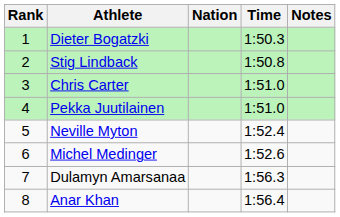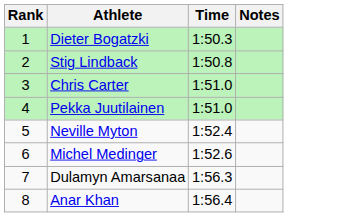 <table class="wikitable sortable" style="text-align:center">
 <tr>
 <th>Rank</th>
 <th>Athlete</th>
-<th>Nation</th>
 <th>Time</th>
 <th>Notes</th>
 </tr>
 <tr bgcolor=bbf3bb>
 <td>1</td>
 <td align=left><a href='#'>Dieter Bogatzki</a></td>
-<td align=left></td>
 <td>1:50.3</td>
 <td></td>
 </tr>
 <tr bgcolor=bbf3bb>
 <td>2</td>
 <td align=left><a href='#'>Stig Lindback</a></td>
-<td align=left></td>
 <td>1:50.8</td>
 <td></td>
 </tr>
 <tr bgcolor=bbf3bb>
 <td>3</td>
 <td align=left><a href='#'>Chris Carter</a></td>
-<td align=left></td>
 <td>1:51.0</td>
 <td></td>
 </tr>
 <tr bgcolor=bbf3bb>
 <td>4</td>
 <td align=left><a href='#'>Pekka Juutilainen</a></td>
-<td align=left></td>
 <td>1:51.0</td>
 <td></td>
 </tr>
 <tr>
 <td>5</td>
 <td align=left><a href='#'>Neville Myton</a></td>
-<td align=left></td>
 <td>1:52.4</td>
 <td></td>
 </tr>
 <tr>
 <td>6</td>
 <td align=left><a href='#'>Michel Medinger</a></td>
-<td align=left></td>
 <td>1:52.6</td>
 <td></td>
 </tr>
 <tr>
 <td>7</td>
 <td align=left>Dulamyn Amarsanaa</td>
-<td align=left></td>
 <td>1:56.3</td>
 <td></td>
 </tr>
 <tr>
 <td>8</td>
 <td align=left><a href='#'>Anar Khan</a></td>
-<td align=left></td>
 <td>1:56.4</td>
 <td></td>
 </tr>
 </table>
